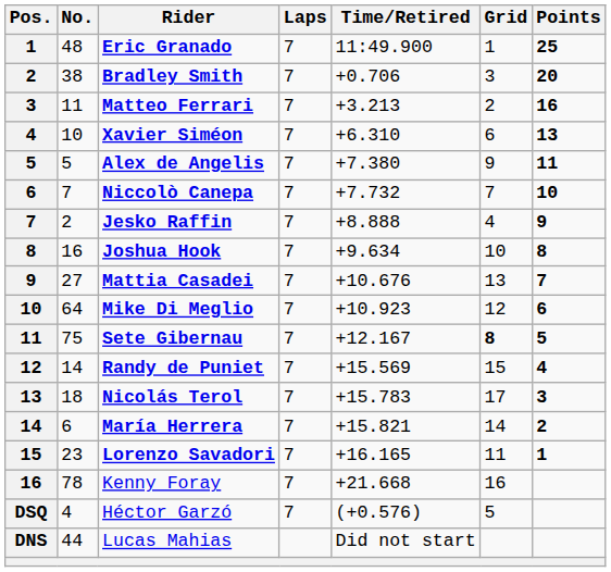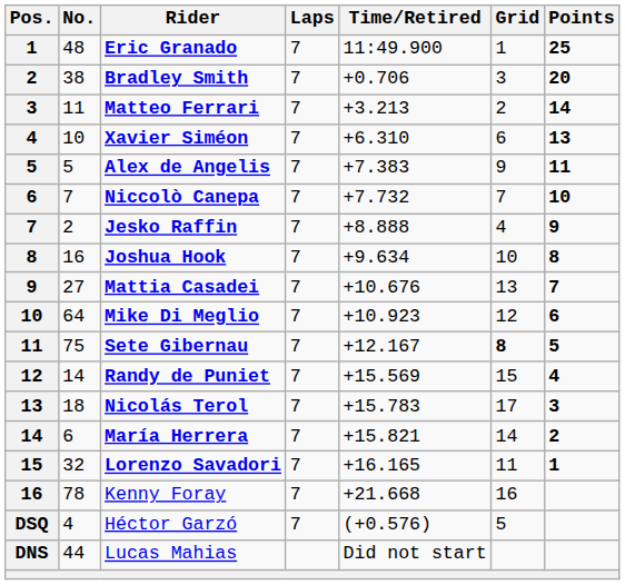 <table class="wikitable" style="font-size: 95%;">
 <tr>
 <th>Pos.</th>
 <th>No.</th>
 <th>Rider</th>
 <th>Laps</th>
 <th>Time/Retired</th>
 <th>Grid</th>
 <th>Points</th>
 </tr>
 <tr>
 <th>1</th>
 <td>48</td>
 <td> <strong><a href='#'>Eric Granado</a></strong></td>
 <td>7</td>
 <td>11:49.900</td>
 <td>1</td>
 <td><strong>25</strong></td>
 </tr>
 <tr>
 <th>2</th>
 <td>38</td>
 <td> <strong><a href='#'>Bradley Smith</a></strong></td>
 <td>7</td>
 <td>+0.706</td>
 <td>3</td>
 <td><strong>20</strong></td>
 </tr>
 <tr>
 <th>3</th>
 <td>11</td>
 <td> <strong><a href='#'>Matteo Ferrari</a></strong></td>
 <td>7</td>
 <td>+3.213</td>
 <td>2</td>
-<td><strong>16</strong></td>
+<td><strong>14</strong></td>
 </tr>
 <tr>
 <th>4</th>
 <td>10</td>
 <td> <strong><a href='#'>Xavier Siméon</a></strong></td>
 <td>7</td>
 <td>+6.310</td>
 <td>6</td>
 <td><strong>13</strong></td>
 </tr>
 <tr>
 <th>5</th>
 <td>5</td>
 <td> <strong><a href='#'>Alex de Angelis</a></strong></td>
 <td>7</td>
-<td>+7.380</td>
+<td>+7.383</td>
 <td>9</td>
 <td><strong>11</strong></td>
 </tr>
 <tr>
 <th>6</th>
 <td>7</td>
 <td> <strong><a href='#'>Niccolò Canepa</a></strong></td>
 <td>7</td>
 <td>+7.732</td>
 <td>7</td>
 <td><strong>10</strong></td>
 </tr>
 <tr>
 <th>7</th>
 <td>2</td>
 <td> <strong><a href='#'>Jesko Raffin</a></strong></td>
 <td>7</td>
 <td>+8.888</td>
 <td>4</td>
 <td><strong>9</strong></td>
 </tr>
 <tr>
 <th>8</th>
 <td>16</td>
 <td> <strong><a href='#'>Joshua Hook</a></strong></td>
 <td>7</td>
 <td>+9.634</td>
 <td>10</td>
 <td><strong>8</strong></td>
 </tr>
 <tr>
 <th>9</th>
 <td>27</td>
 <td> <strong><a href='#'>Mattia Casadei</a></strong></td>
 <td>7</td>
 <td>+10.676</td>
 <td>13</td>
 <td><strong>7</strong></td>
 </tr>
 <tr>
 <th>10</th>
 <td>64</td>
 <td> <strong><a href='#'>Mike Di Meglio</a></strong></td>
 <td>7</td>
 <td>+10.923</td>
 <td>12</td>
 <td><strong>6</strong></td>
 </tr>
 <tr>
 <th>11</th>
 <td>75</td>
 <td> <strong><a href='#'>Sete Gibernau</a></strong></td>
 <td>7</td>
 <td>+12.167</td>
 <td><strong>8</strong></td>
 <td><strong>5</strong></td>
 </tr>
 <tr>
 <th>12</th>
 <td>14</td>
 <td> <strong><a href='#'>Randy de Puniet</a></strong></td>
 <td>7</td>
 <td>+15.569</td>
 <td>15</td>
 <td><strong>4</strong></td>
 </tr>
 <tr>
 <th>13</th>
 <td>18</td>
 <td> <strong><a href='#'>Nicolás Terol</a></strong></td>
 <td>7</td>
 <td>+15.783</td>
 <td>17</td>
 <td><strong>3</strong></td>
 </tr>
 <tr>
 <th>14</th>
 <td>6</td>
 <td> <strong><a href='#'>María Herrera</a></strong></td>
 <td>7</td>
 <td>+15.821</td>
 <td>14</td>
 <td><strong>2</strong></td>
 </tr>
 <tr>
 <th>15</th>
-<td>23</td>
+<td>32</td>
 <td> <strong><a href='#'>Lorenzo Savadori</a></strong></td>
 <td>7</td>
 <td>+16.165</td>
 <td>11</td>
 <td><strong>1</strong></td>
 </tr>
 <tr>
 <th>16</th>
 <td>78</td>
 <td> <a href='#'>Kenny Foray</a></td>
 <td>7</td>
 <td>+21.668</td>
 <td>16</td>
 <td></td>
 </tr>
 <tr>
 <th>DSQ</th>
 <td>4</td>
 <td> <a href='#'>Héctor Garzó</a></td>
 <td>7</td>
 <td>(+0.576)</td>
 <td>5</td>
 <td></td>
 </tr>
 <tr>
 <th>DNS</th>
 <td>44</td>
 <td> <a href='#'>Lucas Mahias</a></td>
 <td></td>
 <td>Did not start</td>
 <td></td>
 <td></td>
 </tr>
 <tr>
 <th colspan=7></th>
 </tr>
 </table>
